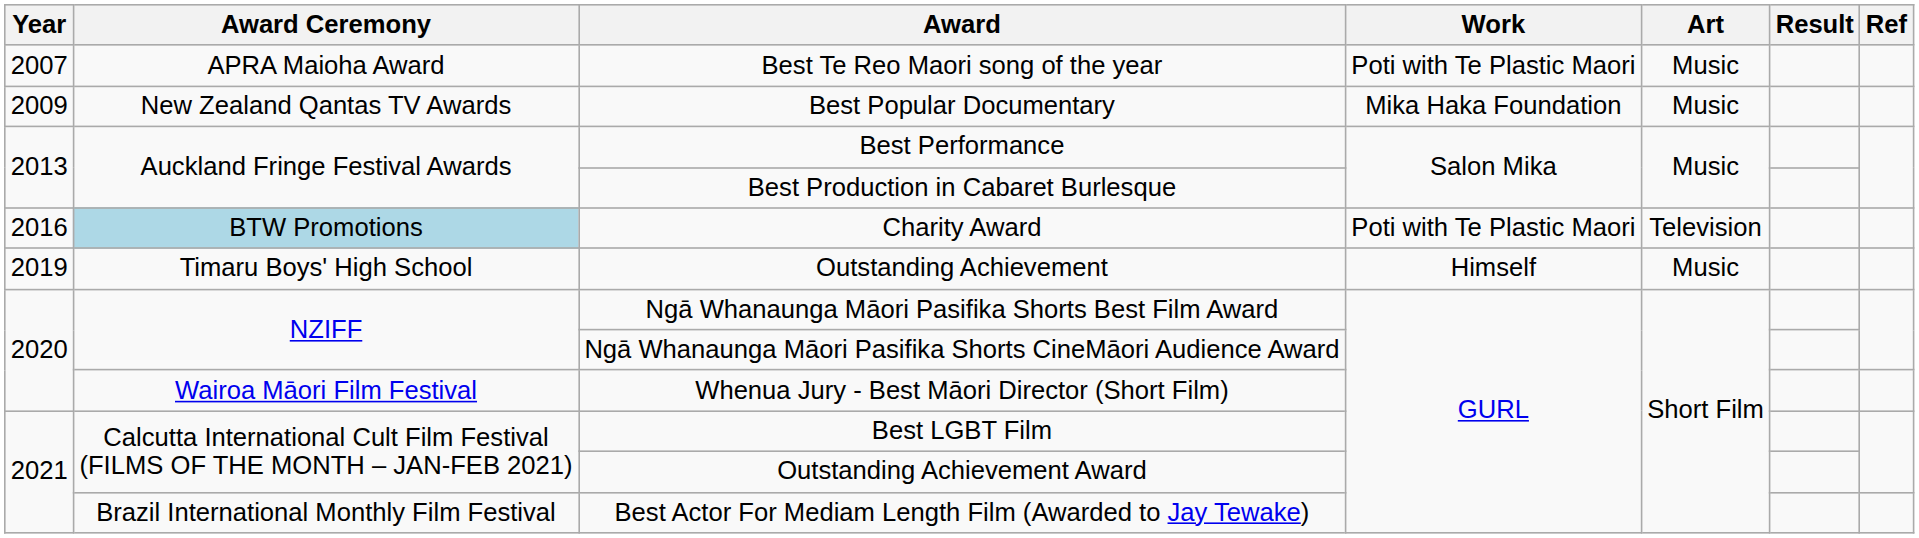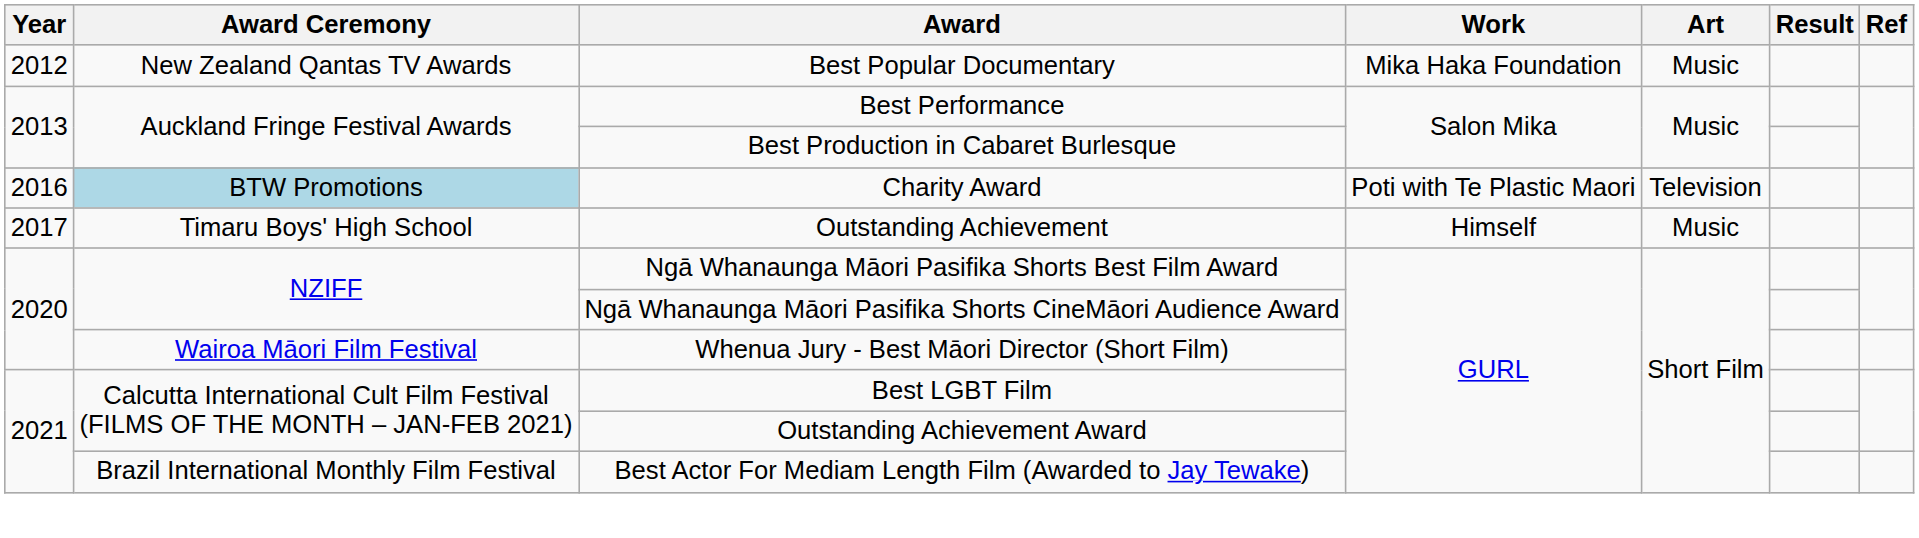 <table class="wikitable">
 <tr>
 <th style="text-align: center;">Year</th>
 <th style="text-align: center;">Award Ceremony</th>
 <th style="text-align: center;">Award</th>
 <th style="text-align: center;">Work</th>
 <th style="text-align: center;">Art</th>
 <th style="text-align: center;">Result</th>
 <th style="text-align: center;">Ref</th>
 </tr>
 <tr>
-<td style="text-align: center;">2007</td>
-<td style="text-align: center;">APRA Maioha Award</td>
-<td style="text-align: center;">Best Te Reo Maori song of the year</td>
-<td style="text-align: center;">Poti with Te Plastic Maori</td>
-<td style="text-align: center;">Music</td>
-<td></td>
-<td style="text-align: center;"></td>
-</tr>
-<tr>
-<td style="text-align: center;">2009</td>
+<td style="text-align: center;">2012</td>
 <td style="text-align: center;">New Zealand Qantas TV Awards</td>
 <td style="text-align: center;">Best Popular Documentary</td>
 <td style="text-align: center;">Mika Haka Foundation</td>
 <td style="text-align: center;">Music</td>
 <td></td>
 <td style="text-align: center;"></td>
 </tr>
 <tr>
 <td style="text-align: center;" rowspan="2">2013</td>
 <td style="text-align: center;" rowspan="2">Auckland Fringe Festival Awards</td>
 <td style="text-align: center;">Best Performance</td>
 <td style="text-align: center;" rowspan="2">Salon Mika</td>
 <td style="text-align: center;" rowspan="2">Music</td>
 <td></td>
 <td style="text-align: center;" rowspan="2"></td>
 </tr>
 <tr>
 <td style="text-align: center;">Best Production in Cabaret Burlesque</td>
 <td></td>
 </tr>
 <tr>
 <td style="text-align: center;">2016</td>
 <td style="background: lightblue; text-align: center;">BTW Promotions</td>
 <td style="text-align: center;">Charity Award</td>
 <td style="text-align: center;">Poti with Te Plastic Maori</td>
 <td style="text-align: center;">Television</td>
 <td></td>
 <td style="text-align: center;"></td>
 </tr>
 <tr>
-<td style="text-align: center;">2019</td>
+<td style="text-align: center;">2017</td>
 <td style="text-align: center;">Timaru Boys' High School</td>
 <td style="text-align: center;">Outstanding Achievement</td>
 <td style="text-align: center;">Himself</td>
 <td style="text-align: center;">Music</td>
 <td></td>
 <td style="text-align: center;"></td>
 </tr>
 <tr>
 <td style="text-align: center;" rowspan="3">2020</td>
 <td style="text-align: center;" rowspan="2"><a href='#'>NZIFF</a></td>
 <td style="text-align: center;">Ngā Whanaunga Māori Pasifika Shorts Best Film Award</td>
 <td style="text-align: center;" rowspan="6"><a href='#'>GURL</a></td>
 <td style="text-align: center;" rowspan="6">Short Film</td>
 <td></td>
 <td style="text-align: center;" rowspan="2"></td>
 </tr>
 <tr>
 <td style="text-align: center;">Ngā Whanaunga Māori Pasifika Shorts CineMāori Audience Award</td>
 <td></td>
 </tr>
 <tr>
 <td style="text-align: center;"><a href='#'>Wairoa Māori Film Festival</a></td>
 <td style="text-align: center;">Whenua Jury - Best Māori Director (Short Film)</td>
 <td></td>
 <td style="text-align: center;"></td>
 </tr>
 <tr>
 <td style="text-align: center;" rowspan="3">2021</td>
 <td style="text-align: center;" rowspan="2">Calcutta International Cult Film Festival<br>(FILMS OF THE MONTH – JAN-FEB 2021)</td>
 <td style="text-align: center;">Best LGBT Film</td>
 <td></td>
 <td style="text-align: center;" rowspan="2"></td>
 </tr>
 <tr>
 <td style="text-align: center;">Outstanding Achievement Award</td>
 <td></td>
 </tr>
 <tr>
 <td style="text-align: center;">Brazil International Monthly Film Festival</td>
 <td style="text-align: center;">Best Actor For Mediam Length Film (Awarded to <a href='#'>Jay Tewake</a>)</td>
 <td></td>
 <td style="text-align: center;"></td>
 </tr>
 </table>
